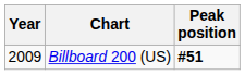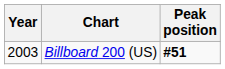 <table class="wikitable">
 <tr>
 <th align="left">Year</th>
 <th align="left">Chart</th>
 <th align="left">Peak<br>position</th>
 </tr>
 <tr>
-<td align="left">2009</td>
+<td align="left">2003</td>
 <td align="left"><a href='#'><em>Billboard</em> 200</a> (US)</td>
 <td align="left"><strong>#51</strong></td>
 </tr>
 </table>
